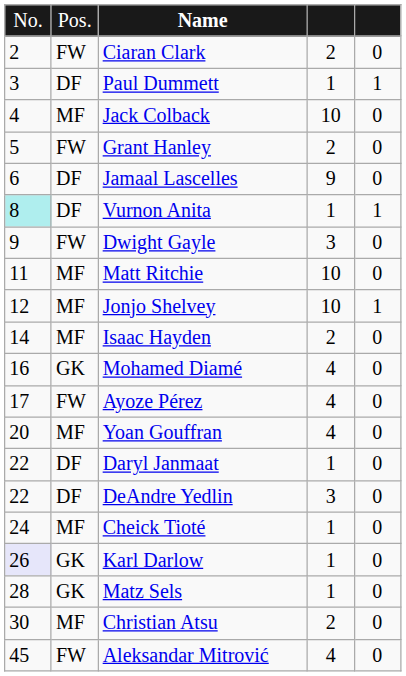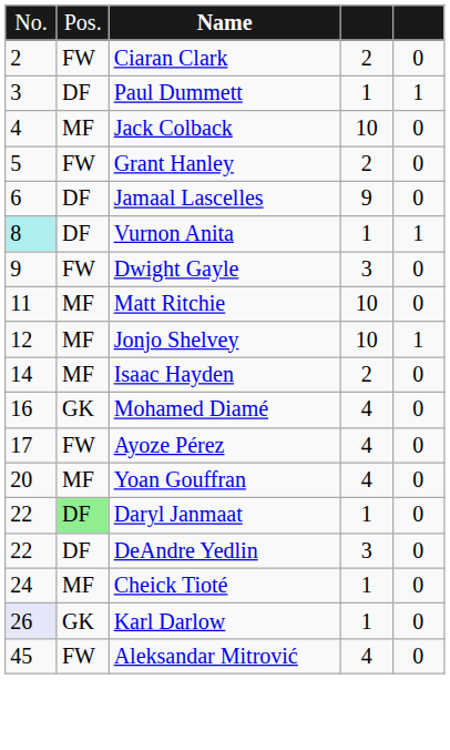 <table class="wikitable"  style="text-align:center; font-size:100%; ">
 <tr>
 <td style="background:#191919; color:white; width:30px;">No.</td>
 <td style="background:#191919; color:white; width:30px;">Pos.</td>
 <th style="background:#191919; color:white; width:160px;">Name</th>
 <td style="background:#191919; color:white; width:30px;"></td>
 <td style="background:#191919; color:white; width:30px;"></td>
 </tr>
 <tr>
 <td align="left">2</td>
 <td align="left">FW</td>
 <td align="left"> <a href='#'>Ciaran Clark</a></td>
 <td>2</td>
 <td>0</td>
 </tr>
 <tr>
 <td align="left">3</td>
 <td align="left">DF</td>
 <td align="left"> <a href='#'>Paul Dummett</a></td>
 <td>1</td>
 <td>1</td>
 </tr>
 <tr>
 <td align="left">4</td>
 <td align="left">MF</td>
 <td align="left"> <a href='#'>Jack Colback</a></td>
 <td>10</td>
 <td>0</td>
 </tr>
 <tr>
 <td align="left">5</td>
 <td align="left">FW</td>
 <td align="left"> <a href='#'>Grant Hanley</a></td>
 <td>2</td>
 <td>0</td>
 </tr>
 <tr>
 <td align="left">6</td>
 <td align="left">DF</td>
 <td align="left"> <a href='#'>Jamaal Lascelles</a></td>
 <td>9</td>
 <td>0</td>
 </tr>
 <tr>
 <td align="left" style="background: paleturquoise;">8</td>
 <td align="left">DF</td>
 <td align="left"> <a href='#'>Vurnon Anita</a></td>
 <td>1</td>
 <td>1</td>
 </tr>
 <tr>
 <td align="left">9</td>
 <td align="left">FW</td>
 <td align="left"> <a href='#'>Dwight Gayle</a></td>
 <td>3</td>
 <td>0</td>
 </tr>
 <tr>
 <td align="left">11</td>
 <td align="left">MF</td>
 <td align="left"> <a href='#'>Matt Ritchie</a></td>
 <td>10</td>
 <td>0</td>
 </tr>
 <tr>
 <td align="left">12</td>
 <td align="left">MF</td>
 <td align="left"> <a href='#'>Jonjo Shelvey</a></td>
 <td>10</td>
 <td>1</td>
 </tr>
 <tr>
 <td align="left">14</td>
 <td align="left">MF</td>
 <td align="left"> <a href='#'>Isaac Hayden</a></td>
 <td>2</td>
 <td>0</td>
 </tr>
 <tr>
 <td align="left">16</td>
 <td align="left">GK</td>
 <td align="left"> <a href='#'>Mohamed Diamé</a></td>
 <td>4</td>
 <td>0</td>
 </tr>
 <tr>
 <td align="left">17</td>
 <td align="left">FW</td>
 <td align="left"> <a href='#'>Ayoze Pérez</a></td>
 <td>4</td>
 <td>0</td>
 </tr>
 <tr>
 <td align="left">20</td>
 <td align="left">MF</td>
 <td align="left"> <a href='#'>Yoan Gouffran</a></td>
 <td>4</td>
 <td>0</td>
 </tr>
 <tr>
 <td align="left">22</td>
-<td align="left">DF</td>
+<td align="left" style="background: lightgreen;">DF</td>
 <td align="left"> <a href='#'>Daryl Janmaat</a></td>
 <td>1</td>
 <td>0</td>
 </tr>
 <tr>
 <td align="left">22</td>
 <td align="left">DF</td>
 <td align="left"> <a href='#'>DeAndre Yedlin</a></td>
 <td>3</td>
 <td>0</td>
 </tr>
 <tr>
 <td align="left">24</td>
 <td align="left">MF</td>
 <td align="left"> <a href='#'>Cheick Tioté</a></td>
 <td>1</td>
 <td>0</td>
 </tr>
 <tr>
 <td align="left" style="background: lavender;">26</td>
 <td align="left">GK</td>
 <td align="left"> <a href='#'>Karl Darlow</a></td>
 <td>1</td>
 <td>0</td>
 </tr>
 <tr>
-<td align="left">28</td>
-<td align="left">GK</td>
-<td align="left"> <a href='#'>Matz Sels</a></td>
-<td>1</td>
-<td>0</td>
-</tr>
-<tr>
-<td align="left">30</td>
-<td align="left">MF</td>
-<td align="left"> <a href='#'>Christian Atsu</a></td>
-<td>2</td>
-<td>0</td>
-</tr>
-<tr>
 <td align="left">45</td>
 <td align="left">FW</td>
 <td align="left"> <a href='#'>Aleksandar Mitrović</a></td>
 <td>4</td>
 <td>0</td>
 </tr>
 </table>
